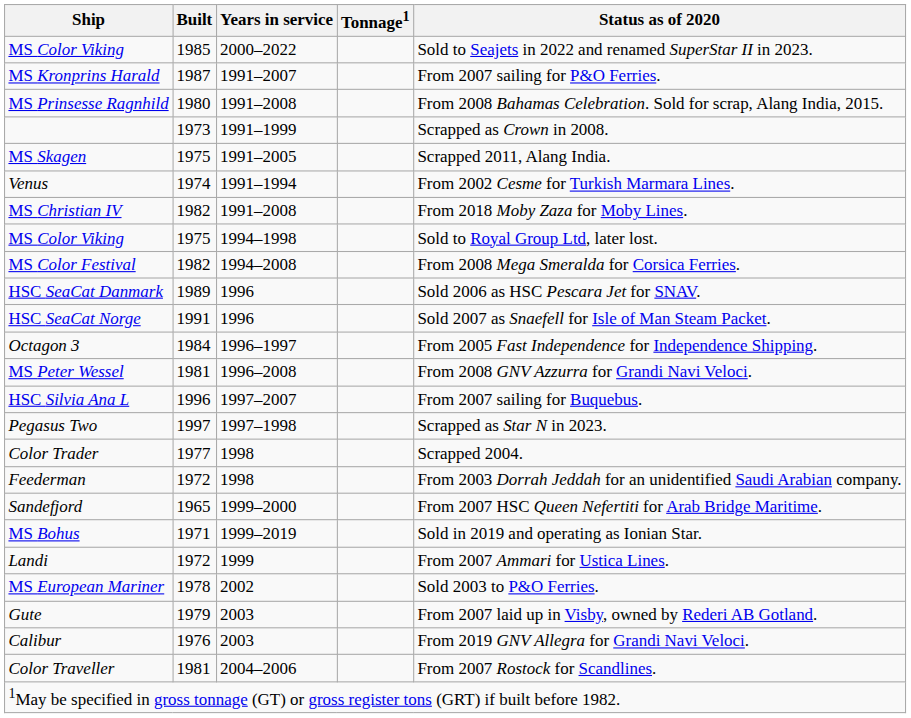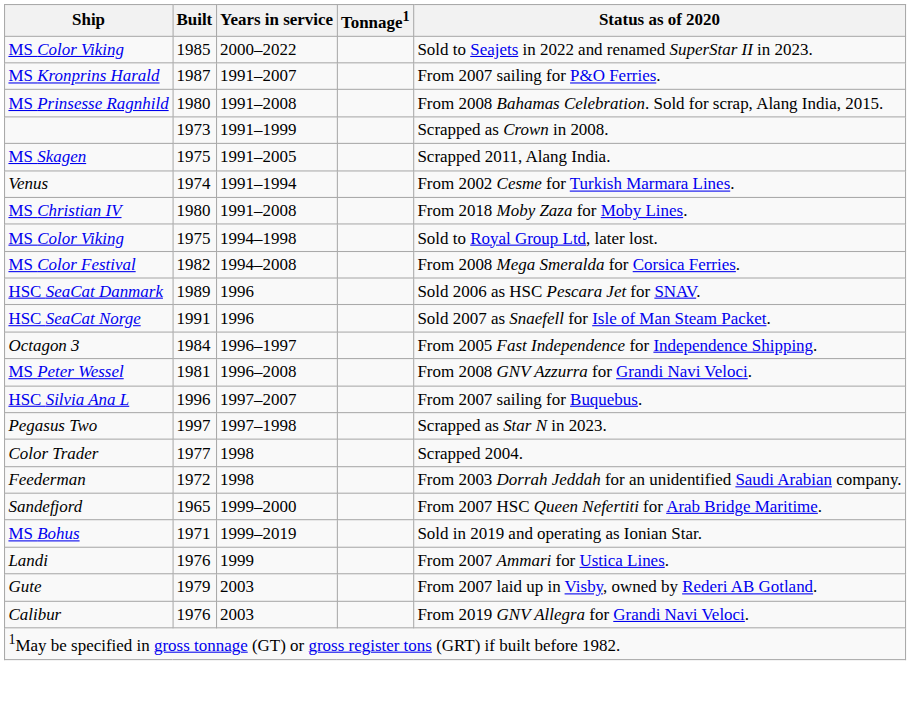 <table class="wikitable">
 <tr>
 <th>Ship</th>
 <th>Built</th>
 <th>Years in service</th>
 <th>Tonnage<sup>1</sup></th>
 <th>Status as of 2020</th>
 </tr>
 <tr>
 <td><a href='#'>MS <em>Color Viking</em></a></td>
 <td>1985</td>
 <td>2000–2022</td>
 <td align="Center"></td>
 <td>Sold to <a href='#'>Seajets</a> in 2022 and renamed <em>SuperStar II</em> in 2023.</td>
 </tr>
 <tr>
 <td><a href='#'>MS <em>Kronprins Harald</em></a></td>
 <td>1987</td>
 <td>1991–2007</td>
 <td align="Center"></td>
 <td>From 2007 sailing for <a href='#'>P&O Ferries</a>.</td>
 </tr>
 <tr>
 <td><a href='#'>MS <em>Prinsesse Ragnhild</em></a></td>
 <td>1980</td>
 <td>1991–2008</td>
 <td align="Center"> </td>
 <td>From 2008 <em>Bahamas Celebration</em>. Sold for scrap, Alang India, 2015.</td>
 </tr>
 <tr>
 <td></td>
 <td>1973</td>
 <td>1991–1999</td>
 <td align="Center"></td>
 <td>Scrapped as <em>Crown</em> in 2008.</td>
 </tr>
 <tr>
 <td><a href='#'>MS <em>Skagen</em></a></td>
 <td>1975</td>
 <td>1991–2005</td>
 <td align="Center"></td>
 <td>Scrapped 2011, Alang India.</td>
 </tr>
 <tr>
 <td><em>Venus</em></td>
 <td>1974</td>
 <td>1991–1994</td>
 <td align="Center"></td>
 <td>From 2002 <em>Cesme</em> for <a href='#'>Turkish Marmara Lines</a>.</td>
 </tr>
 <tr>
 <td><a href='#'>MS <em>Christian IV</em></a></td>
-<td>1982</td>
+<td>1980</td>
 <td>1991–2008</td>
 <td align="Center"></td>
 <td>From 2018 <em>Moby Zaza</em> for <a href='#'>Moby Lines</a>.</td>
 </tr>
 <tr>
 <td><a href='#'>MS <em>Color Viking</em></a></td>
 <td>1975</td>
 <td>1994–1998</td>
 <td align="Center"> </td>
 <td>Sold to <a href='#'>Royal Group Ltd</a>, later lost.</td>
 </tr>
 <tr>
 <td><a href='#'>MS <em>Color Festival</em></a></td>
 <td>1982</td>
 <td>1994–2008</td>
 <td align="Center"></td>
 <td>From 2008 <em>Mega Smeralda</em> for <a href='#'>Corsica Ferries</a>.</td>
 </tr>
 <tr>
 <td><a href='#'>HSC <em>SeaCat Danmark</em></a></td>
 <td>1989</td>
 <td>1996</td>
 <td align="Center"></td>
 <td>Sold 2006 as HSC <em>Pescara Jet</em> for <a href='#'>SNAV</a>.</td>
 </tr>
 <tr>
 <td><a href='#'>HSC <em>SeaCat Norge</em></a></td>
 <td>1991</td>
 <td>1996</td>
 <td align="Center"></td>
 <td>Sold 2007 as <em>Snaefell</em> for <a href='#'>Isle of Man Steam Packet</a>.</td>
 </tr>
 <tr>
 <td><em>Octagon 3</em></td>
 <td>1984</td>
 <td>1996–1997</td>
 <td align="Center"></td>
 <td>From 2005 <em>Fast Independence</em> for <a href='#'>Independence Shipping</a>.</td>
 </tr>
 <tr>
 <td><a href='#'>MS <em>Peter Wessel</em></a></td>
 <td>1981</td>
 <td>1996–2008</td>
 <td align="Center"> </td>
 <td>From 2008 <em>GNV Azzurra</em> for <a href='#'>Grandi Navi Veloci</a>.</td>
 </tr>
 <tr>
 <td><a href='#'>HSC <em>Silvia Ana L</em></a></td>
 <td>1996</td>
 <td>1997–2007</td>
 <td align="Center"></td>
 <td>From 2007 sailing for <a href='#'>Buquebus</a>.</td>
 </tr>
 <tr>
 <td><em>Pegasus Two</em></td>
 <td>1997</td>
 <td>1997–1998</td>
 <td align="Center"></td>
 <td>Scrapped as <em>Star N</em> in 2023.</td>
 </tr>
 <tr>
 <td><em>Color Trader</em></td>
 <td>1977</td>
 <td>1998</td>
 <td align="Center"></td>
 <td>Scrapped 2004.</td>
 </tr>
 <tr>
 <td><em>Feederman</em></td>
 <td>1972</td>
 <td>1998</td>
 <td align="Center"></td>
 <td>From 2003 <em>Dorrah Jeddah</em> for an unidentified <a href='#'>Saudi Arabian</a> company.</td>
 </tr>
 <tr>
 <td><em>Sandefjord</em></td>
 <td>1965</td>
 <td>1999–2000</td>
 <td align="Center"></td>
 <td>From 2007 HSC <em>Queen Nefertiti</em> for <a href='#'>Arab Bridge Maritime</a>.</td>
 </tr>
 <tr>
 <td><a href='#'>MS <em>Bohus</em></a></td>
 <td>1971</td>
 <td>1999–2019</td>
 <td align="Center"></td>
 <td>Sold in 2019 and operating as Ionian Star.</td>
 </tr>
 <tr>
 <td><em>Landi</em></td>
-<td>1972</td>
+<td>1976</td>
 <td>1999</td>
 <td align="Center"></td>
 <td>From 2007 <em>Ammari</em> for <a href='#'>Ustica Lines</a>.</td>
-</tr>
-<tr>
-<td><a href='#'>MS <em>European Mariner</em></a></td>
-<td>1978</td>
-<td>2002</td>
-<td align="Center"></td>
-<td>Sold 2003 to <a href='#'>P&O Ferries</a>.</td>
 </tr>
 <tr>
 <td><em>Gute</em></td>
 <td>1979</td>
 <td>2003</td>
 <td align="Center"></td>
 <td>From 2007 laid up in <a href='#'>Visby</a>, owned by <a href='#'>Rederi AB Gotland</a>.</td>
 </tr>
 <tr>
 <td><em>Calibur</em></td>
 <td>1976</td>
 <td>2003</td>
 <td align="Center"></td>
 <td>From 2019 <em>GNV Allegra</em> for <a href='#'>Grandi Navi Veloci</a>.</td>
 </tr>
 <tr>
-<td><em>Color Traveller</em></td>
-<td>1981</td>
-<td>2004–2006</td>
-<td align="Center"></td>
-<td>From 2007 <em>Rostock</em> for <a href='#'>Scandlines</a>.</td>
-</tr>
-<tr>
 <td colspan="5"><sup>1</sup>May be specified in <a href='#'>gross tonnage</a> (GT) or <a href='#'>gross register tons</a> (GRT) if built before 1982.</td>
 </tr>
 </table>
